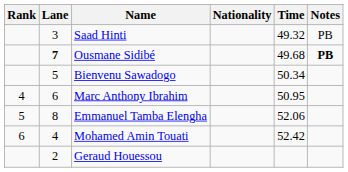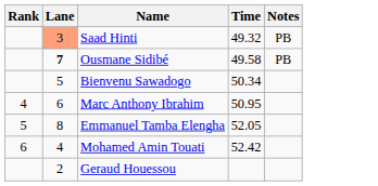 <table class="wikitable sortable" style="text-align:center;font-size:95%">
 <tr>
 <th>Rank</th>
 <th>Lane</th>
 <th>Name</th>
-<th>Nationality</th>
 <th>Time</th>
 <th>Notes</th>
 </tr>
 <tr>
 <td></td>
-<td>3</td>
+<td style="background: lightsalmon;">3</td>
 <td align=left><a href='#'>Saad Hinti</a></td>
-<td align=left></td>
 <td>49.32</td>
 <td>PB</td>
 </tr>
 <tr>
 <td></td>
 <td><strong>7</strong></td>
 <td align=left><a href='#'>Ousmane Sidibé</a></td>
-<td align=left></td>
-<td>49.68</td>
-<td><strong>PB</strong></td>
+<td>49.58</td>
+<td>PB</td>
 </tr>
 <tr>
 <td></td>
 <td>5</td>
 <td align=left><a href='#'>Bienvenu Sawadogo</a></td>
-<td align=left></td>
 <td>50.34</td>
 <td></td>
 </tr>
 <tr>
 <td>4</td>
 <td>6</td>
 <td align=left><a href='#'>Marc Anthony Ibrahim</a></td>
-<td align=left></td>
 <td>50.95</td>
 <td></td>
 </tr>
 <tr>
 <td>5</td>
 <td>8</td>
 <td align=left><a href='#'>Emmanuel Tamba Elengha</a></td>
-<td align=left></td>
-<td>52.06</td>
+<td>52.05</td>
 <td></td>
 </tr>
 <tr>
 <td>6</td>
 <td>4</td>
 <td align=left><a href='#'>Mohamed Amin Touati</a></td>
-<td align=left></td>
 <td>52.42</td>
 <td></td>
 </tr>
 <tr>
 <td></td>
 <td>2</td>
 <td align=left><a href='#'>Geraud Houessou</a></td>
-<td align=left></td>
 <td></td>
 <td></td>
 </tr>
 </table>
